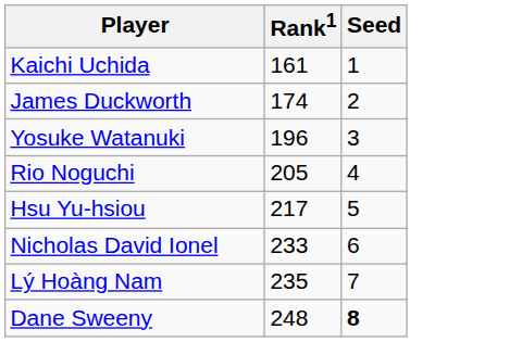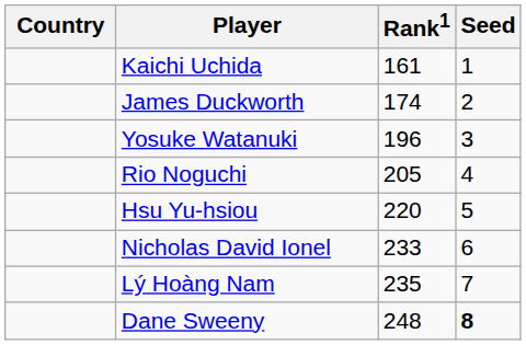 <table class="sortable wikitable">
 <tr>
+<th width="70">Country</th>
 <th width="175">Player</th>
 <th>Rank<sup>1</sup></th>
 <th>Seed</th>
 </tr>
 <tr>
+<td></td>
 <td><a href='#'>Kaichi Uchida</a></td>
 <td>161</td>
 <td>1</td>
 </tr>
 <tr>
+<td></td>
 <td><a href='#'>James Duckworth</a></td>
 <td>174</td>
 <td>2</td>
 </tr>
 <tr>
+<td></td>
 <td><a href='#'>Yosuke Watanuki</a></td>
 <td>196</td>
 <td>3</td>
 </tr>
 <tr>
+<td></td>
 <td><a href='#'>Rio Noguchi</a></td>
 <td>205</td>
 <td>4</td>
 </tr>
 <tr>
+<td></td>
 <td><a href='#'>Hsu Yu-hsiou</a></td>
-<td>217</td>
+<td>220</td>
 <td>5</td>
 </tr>
 <tr>
+<td></td>
 <td><a href='#'>Nicholas David Ionel</a></td>
 <td>233</td>
 <td>6</td>
 </tr>
 <tr>
+<td></td>
 <td><a href='#'>Lý Hoàng Nam</a></td>
 <td>235</td>
 <td>7</td>
 </tr>
 <tr>
+<td></td>
 <td><a href='#'>Dane Sweeny</a></td>
 <td>248</td>
 <td><strong>8</strong></td>
 </tr>
 </table>
